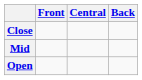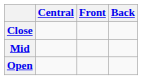 <table class="wikitable">
 <tr>
 <th></th>
+<th><a href='#'>Central</a></th>
 <th><a href='#'>Front</a></th>
-<th><a href='#'>Central</a></th>
 <th><a href='#'>Back</a></th>
 </tr>
 <tr style="text-align: center;">
 <th><a href='#'>Close</a></th>
+<td></td>
 <td> </td>
-<td></td>
 <td> </td>
 </tr>
 <tr style="text-align: center;">
 <th><a href='#'>Mid</a></th>
+<td></td>
 <td> </td>
-<td></td>
 <td> </td>
 </tr>
 <tr style="text-align: center;">
 <th><a href='#'>Open</a></th>
+<td> </td>
 <td></td>
-<td> </td>
 <td></td>
 </tr>
 </table>
